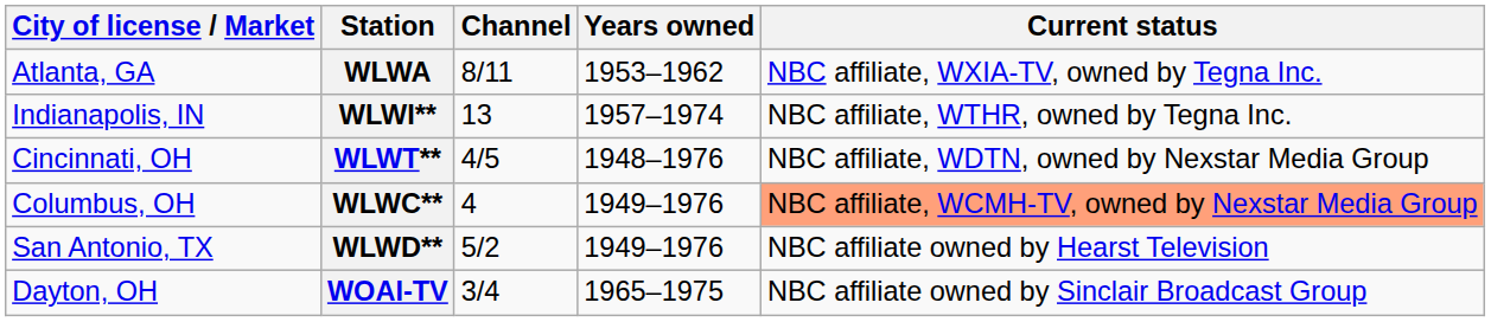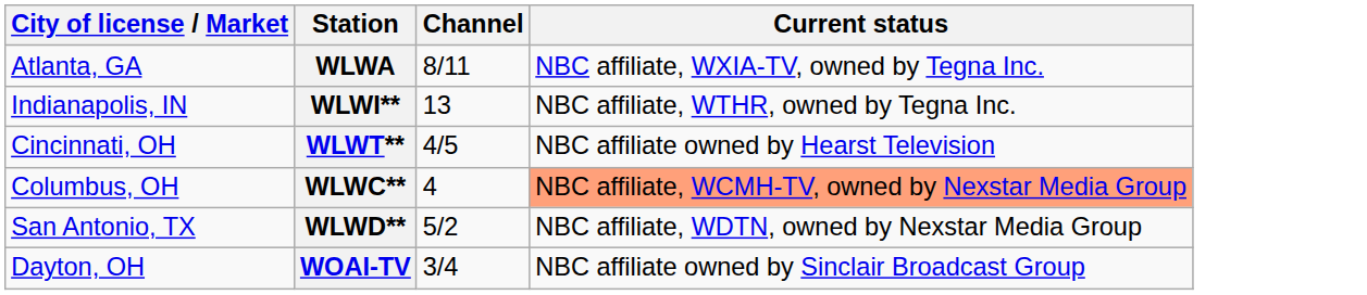 <table class="wikitable">
 <tr>
 <th scope="col"><a href='#'>City of license</a> / <a href='#'>Market</a></th>
 <th scope="col">Station</th>
 <th scope="col">Channel</th>
-<th scope="col">Years owned</th>
 <th scope="col">Current status</th>
 </tr>
 <tr>
 <td><a href='#'>Atlanta, GA</a></td>
 <th>WLWA</th>
 <td>8/11</td>
-<td>1953–1962</td>
 <td><a href='#'>NBC</a> affiliate, <a href='#'>WXIA-TV</a>, owned by <a href='#'>Tegna Inc.</a></td>
 </tr>
 <tr>
 <td><a href='#'>Indianapolis, IN</a></td>
 <th>WLWI**</th>
 <td>13</td>
-<td>1957–1974</td>
 <td>NBC affiliate, <a href='#'>WTHR</a>, owned by Tegna Inc.</td>
 </tr>
 <tr>
 <td><a href='#'>Cincinnati, OH</a></td>
 <th><a href='#'>WLWT</a>**</th>
 <td>4/5</td>
-<td>1948–1976</td>
-<td>NBC affiliate, <a href='#'>WDTN</a>, owned by Nexstar Media Group</td>
+<td>NBC affiliate owned by <a href='#'>Hearst Television</a></td>
 </tr>
 <tr>
 <td><a href='#'>Columbus, OH</a></td>
 <th>WLWC**</th>
 <td>4</td>
-<td>1949–1976</td>
 <td style="background: lightsalmon;">NBC affiliate, <a href='#'>WCMH-TV</a>, owned by <a href='#'>Nexstar Media Group</a></td>
 </tr>
 <tr>
 <td><a href='#'>San Antonio, TX</a></td>
 <th>WLWD**</th>
 <td>5/2</td>
-<td>1949–1976</td>
-<td>NBC affiliate owned by <a href='#'>Hearst Television</a></td>
+<td>NBC affiliate, <a href='#'>WDTN</a>, owned by Nexstar Media Group</td>
 </tr>
 <tr>
 <td><a href='#'>Dayton, OH</a></td>
 <th><a href='#'>WOAI-TV</a></th>
 <td>3/4</td>
-<td>1965–1975</td>
 <td>NBC affiliate owned by <a href='#'>Sinclair Broadcast Group</a></td>
 </tr>
 </table>
